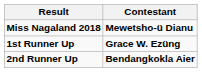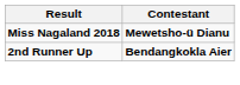 <table class="wikitable">
 <tr>
 <th>Result</th>
 <th>Contestant</th>
 </tr>
 <tr>
 <td><strong>Miss Nagaland 2018</strong></td>
 <td><strong>Mewetsho-ü Dianu</strong></td>
 </tr>
 <tr>
-<td><strong>1st Runner Up</strong></td>
-<td><strong>Grace W. Ezüng</strong></td>
-</tr>
-<tr>
 <td><strong>2nd Runner Up</strong></td>
 <td><strong>Bendangkokla Aier</strong></td>
 </tr>
 </table>
